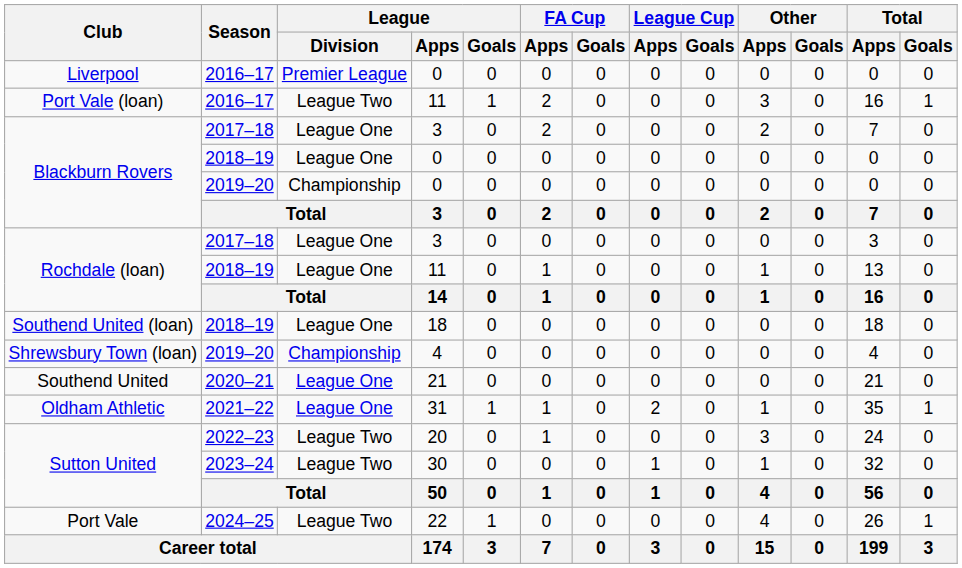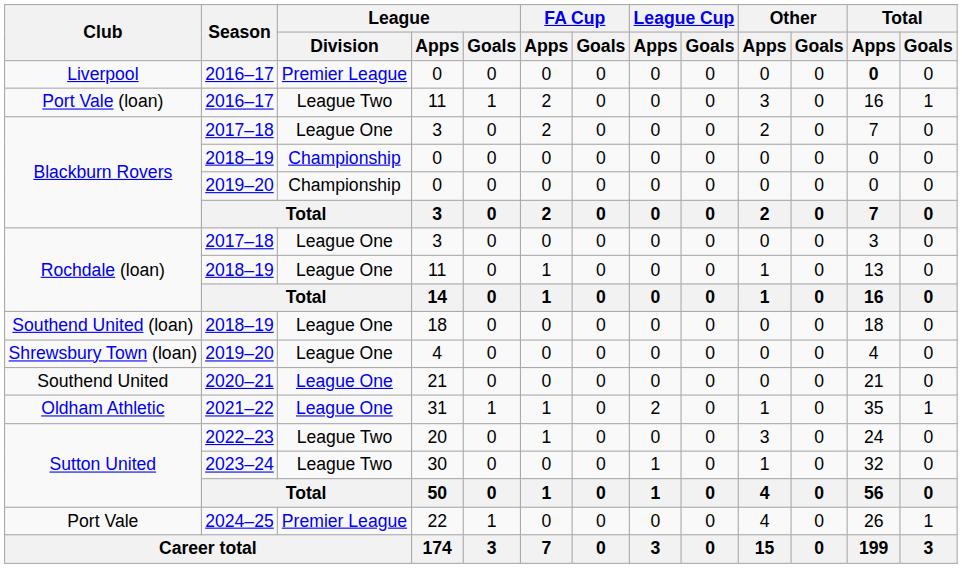 <table class="wikitable" style="text-align:center">
 <tr>
 <th rowspan="2">Club</th>
 <th rowspan="2">Season</th>
 <th colspan="3">League</th>
 <th colspan="2"><a href='#'>FA Cup</a></th>
 <th colspan="2"><a href='#'>League Cup</a></th>
 <th colspan="2">Other</th>
 <th colspan="2">Total</th>
 </tr>
 <tr>
 <th>Division</th>
 <th>Apps</th>
 <th>Goals</th>
 <th>Apps</th>
 <th>Goals</th>
 <th>Apps</th>
 <th>Goals</th>
 <th>Apps</th>
 <th>Goals</th>
 <th>Apps</th>
 <th>Goals</th>
 </tr>
 <tr>
 <td><a href='#'>Liverpool</a></td>
 <td><a href='#'>2016–17</a></td>
 <td><a href='#'>Premier League</a></td>
 <td>0</td>
 <td>0</td>
 <td>0</td>
 <td>0</td>
 <td>0</td>
 <td>0</td>
 <td>0</td>
 <td>0</td>
-<td>0</td>
+<td><strong>0</strong></td>
 <td>0</td>
 </tr>
 <tr>
 <td><a href='#'>Port Vale</a> (loan)</td>
 <td><a href='#'>2016–17</a></td>
 <td>League Two</td>
 <td>11</td>
 <td>1</td>
 <td>2</td>
 <td>0</td>
 <td>0</td>
 <td>0</td>
 <td>3</td>
 <td>0</td>
 <td>16</td>
 <td>1</td>
 </tr>
 <tr>
 <td rowspan=4><a href='#'>Blackburn Rovers</a></td>
 <td><a href='#'>2017–18</a></td>
 <td>League One</td>
 <td>3</td>
 <td>0</td>
 <td>2</td>
 <td>0</td>
 <td>0</td>
 <td>0</td>
 <td>2</td>
 <td>0</td>
 <td>7</td>
 <td>0</td>
 </tr>
 <tr>
 <td><a href='#'>2018–19</a></td>
-<td>League One</td>
+<td><a href='#'>Championship</a></td>
 <td>0</td>
 <td>0</td>
 <td>0</td>
 <td>0</td>
 <td>0</td>
 <td>0</td>
 <td>0</td>
 <td>0</td>
 <td>0</td>
 <td>0</td>
 </tr>
 <tr>
 <td><a href='#'>2019–20</a></td>
 <td>Championship</td>
 <td>0</td>
 <td>0</td>
 <td>0</td>
 <td>0</td>
 <td>0</td>
 <td>0</td>
 <td>0</td>
 <td>0</td>
 <td>0</td>
 <td>0</td>
 </tr>
 <tr>
 <th colspan="2">Total</th>
 <th>3</th>
 <th>0</th>
 <th>2</th>
 <th>0</th>
 <th>0</th>
 <th>0</th>
 <th>2</th>
 <th>0</th>
 <th>7</th>
 <th>0</th>
 </tr>
 <tr>
 <td rowspan=3><a href='#'>Rochdale</a> (loan)</td>
 <td><a href='#'>2017–18</a></td>
 <td>League One</td>
 <td>3</td>
 <td>0</td>
 <td>0</td>
 <td>0</td>
 <td>0</td>
 <td>0</td>
 <td>0</td>
 <td>0</td>
 <td>3</td>
 <td>0</td>
 </tr>
 <tr>
 <td><a href='#'>2018–19</a></td>
 <td>League One</td>
 <td>11</td>
 <td>0</td>
 <td>1</td>
 <td>0</td>
 <td>0</td>
 <td>0</td>
 <td>1</td>
 <td>0</td>
 <td>13</td>
 <td>0</td>
 </tr>
 <tr>
 <th colspan="2">Total</th>
 <th>14</th>
 <th>0</th>
 <th>1</th>
 <th>0</th>
 <th>0</th>
 <th>0</th>
 <th>1</th>
 <th>0</th>
 <th>16</th>
 <th>0</th>
 </tr>
 <tr>
 <td><a href='#'>Southend United</a> (loan)</td>
 <td><a href='#'>2018–19</a></td>
 <td>League One</td>
 <td>18</td>
 <td>0</td>
 <td>0</td>
 <td>0</td>
 <td>0</td>
 <td>0</td>
 <td>0</td>
 <td>0</td>
 <td>18</td>
 <td>0</td>
 </tr>
 <tr>
 <td><a href='#'>Shrewsbury Town</a> (loan)</td>
 <td><a href='#'>2019–20</a></td>
-<td><a href='#'>Championship</a></td>
+<td>League One</td>
 <td>4</td>
 <td>0</td>
 <td>0</td>
 <td>0</td>
 <td>0</td>
 <td>0</td>
 <td>0</td>
 <td>0</td>
 <td>4</td>
 <td>0</td>
 </tr>
 <tr>
 <td>Southend United</td>
 <td><a href='#'>2020–21</a></td>
 <td><a href='#'>League One</a></td>
 <td>21</td>
 <td>0</td>
 <td>0</td>
 <td>0</td>
 <td>0</td>
 <td>0</td>
 <td>0</td>
 <td>0</td>
 <td>21</td>
 <td>0</td>
 </tr>
 <tr>
 <td><a href='#'>Oldham Athletic</a></td>
 <td><a href='#'>2021–22</a></td>
 <td><a href='#'>League One</a></td>
 <td>31</td>
 <td>1</td>
 <td>1</td>
 <td>0</td>
 <td>2</td>
 <td>0</td>
 <td>1</td>
 <td>0</td>
 <td>35</td>
 <td>1</td>
 </tr>
 <tr>
 <td rowspan=3><a href='#'>Sutton United</a></td>
 <td><a href='#'>2022–23</a></td>
 <td>League Two</td>
 <td>20</td>
 <td>0</td>
 <td>1</td>
 <td>0</td>
 <td>0</td>
 <td>0</td>
 <td>3</td>
 <td>0</td>
 <td>24</td>
 <td>0</td>
 </tr>
 <tr>
 <td><a href='#'>2023–24</a></td>
 <td>League Two</td>
 <td>30</td>
 <td>0</td>
 <td>0</td>
 <td>0</td>
 <td>1</td>
 <td>0</td>
 <td>1</td>
 <td>0</td>
 <td>32</td>
 <td>0</td>
 </tr>
 <tr>
 <th colspan="2">Total</th>
 <th>50</th>
 <th>0</th>
 <th>1</th>
 <th>0</th>
 <th>1</th>
 <th>0</th>
 <th>4</th>
 <th>0</th>
 <th>56</th>
 <th>0</th>
 </tr>
 <tr>
 <td>Port Vale</td>
 <td><a href='#'>2024–25</a></td>
-<td>League Two</td>
+<td><a href='#'>Premier League</a></td>
 <td>22</td>
 <td>1</td>
 <td>0</td>
 <td>0</td>
 <td>0</td>
 <td>0</td>
 <td>4</td>
 <td>0</td>
 <td>26</td>
 <td>1</td>
 </tr>
 <tr>
 <th colspan="3">Career total</th>
 <th>174</th>
 <th>3</th>
 <th>7</th>
 <th>0</th>
 <th>3</th>
 <th>0</th>
 <th>15</th>
 <th>0</th>
 <th>199</th>
 <th>3</th>
 </tr>
 </table>
